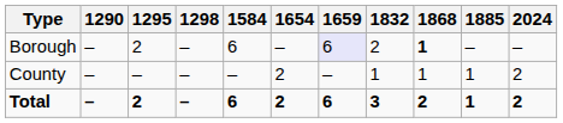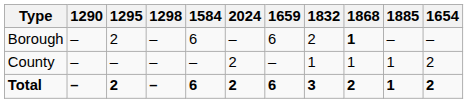 <table class="wikitable">
 <tr>
 <th>Type</th>
 <th>1290</th>
 <th>1295</th>
 <th>1298</th>
 <th>1584</th>
-<th>1654</th>
+<th>2024</th>
 <th>1659</th>
 <th>1832</th>
 <th>1868</th>
 <th>1885</th>
-<th>2024</th>
+<th>1654</th>
 </tr>
 <tr>
 <td>Borough</td>
 <td>–</td>
 <td>2</td>
 <td>–</td>
 <td>6</td>
 <td>–</td>
-<td style="background: lavender;">6</td>
+<td>6</td>
 <td>2</td>
 <td><strong>1</strong></td>
 <td>–</td>
 <td>–</td>
 </tr>
 <tr>
 <td>County</td>
 <td>–</td>
 <td>–</td>
 <td>–</td>
 <td>–</td>
 <td>2</td>
 <td>–</td>
 <td>1</td>
 <td>1</td>
 <td>1</td>
 <td>2</td>
 </tr>
 <tr>
 <td><strong>Total</strong></td>
 <td><strong>–</strong></td>
 <td><strong>2</strong></td>
 <td><strong>–</strong></td>
 <td><strong>6</strong></td>
 <td><strong>2</strong></td>
 <td><strong>6</strong></td>
 <td><strong>3</strong></td>
 <td><strong>2</strong></td>
 <td><strong>1</strong></td>
 <td><strong>2</strong></td>
 </tr>
 </table>
